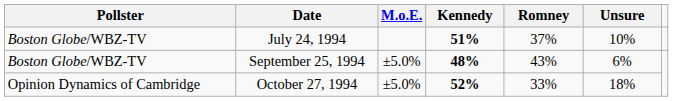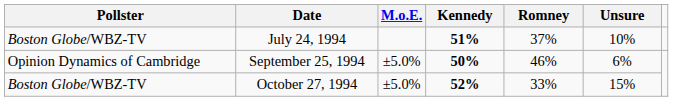 <table class="wikitable">
 <tr>
 <th width=250px>Pollster</th>
 <th width=150px>Date</th>
 <th width="40"><a href='#'>M.o.E.</a></th>
 <th width="80">Kennedy</th>
 <th width="80">Romney</th>
 <th width="80">Unsure</th>
 </tr>
 <tr>
 <td align="left"><em>Boston Globe</em>/WBZ-TV</td>
 <td align="center">July 24, 1994</td>
 <td align="center"></td>
 <td align="center" ><strong>51%</strong></td>
 <td align="center">37%</td>
 <td align="center">10%</td>
 <td></td>
 </tr>
 <tr>
-<td align="left"><em>Boston Globe</em>/WBZ-TV</td>
+<td align="left">Opinion Dynamics of Cambridge</td>
 <td align="center">September 25, 1994</td>
 <td align="center">±5.0%</td>
-<td align="center" ><strong>48%</strong></td>
-<td align="center">43%</td>
+<td align="center" ><strong>50%</strong></td>
+<td align="center">46%</td>
 <td align="center">6%</td>
 </tr>
 <tr>
-<td align="left">Opinion Dynamics of Cambridge</td>
+<td align="left"><em>Boston Globe</em>/WBZ-TV</td>
 <td align="center">October 27, 1994</td>
 <td align="center">±5.0%</td>
 <td align="center" ><strong>52%</strong></td>
 <td align="center">33%</td>
-<td align="center">18%</td>
+<td align="center">15%</td>
 </tr>
 </table>
